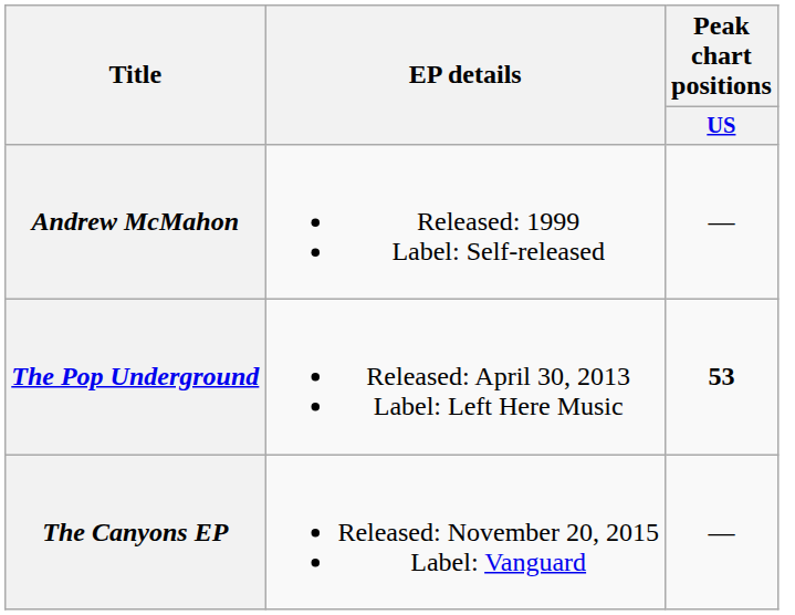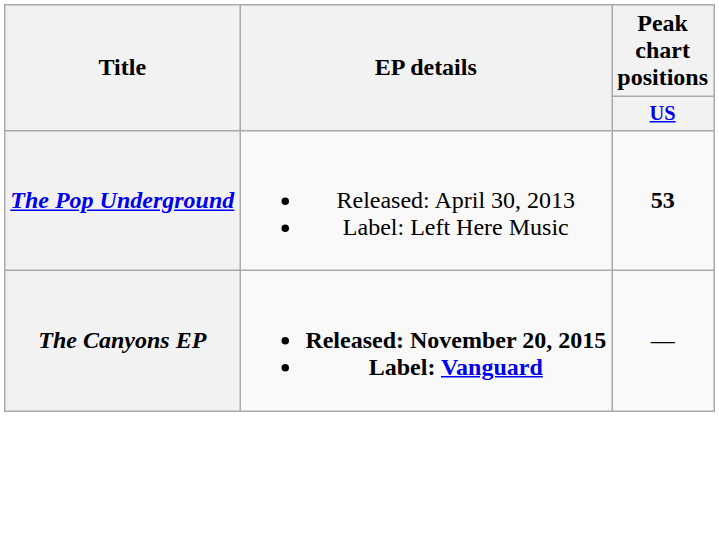 <table class="wikitable plainrowheaders" style="text-align:center">
 <tr>
 <th scope="col" rowspan="2">Title</th>
 <th scope="col" rowspan="2">EP details</th>
 <th scope="col" colspan="1">Peak chart positions</th>
 </tr>
 <tr>
 <th scope="col" style="width:2.9em;font-size:85%;"><a href='#'>US</a><br></th>
 </tr>
 <tr>
-<th scope="row"><em>Andrew McMahon</em></th>
-<td><br><ul><li>Released: 1999</li><li>Label: Self-released</li></ul></td>
-<td>—</td>
-</tr>
-<tr>
 <th scope="row"><em><a href='#'>The Pop Underground</a></em></th>
 <td><br><ul><li>Released: April 30, 2013</li><li>Label: Left Here Music</li></ul></td>
 <td><strong>53</strong></td>
 </tr>
 <tr>
 <th scope="row"><em>The Canyons EP</em></th>
-<td><br><ul><li>Released: November 20, 2015</li><li>Label: <a href='#'>Vanguard</a></li></ul></td>
+<td><strong><br><ul><li>Released: November 20, 2015</li><li>Label: <a href='#'>Vanguard</a></li></ul></strong></td>
 <td>—</td>
 </tr>
 </table>
